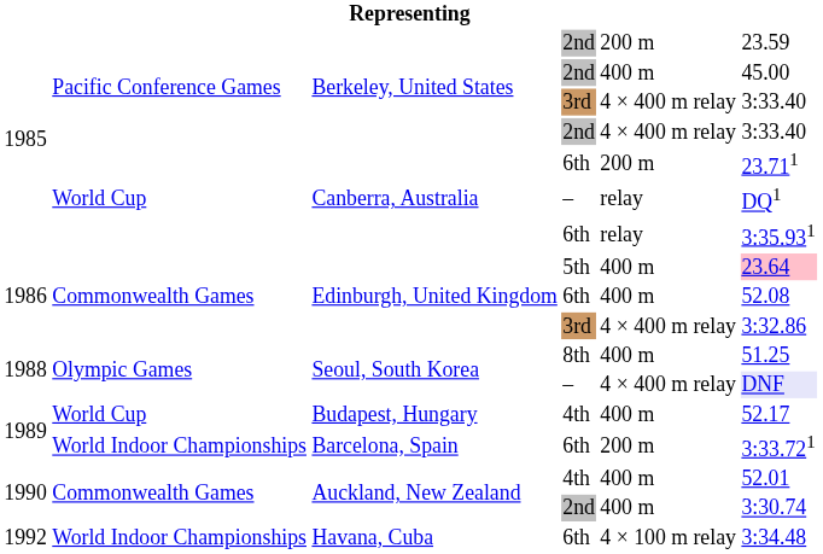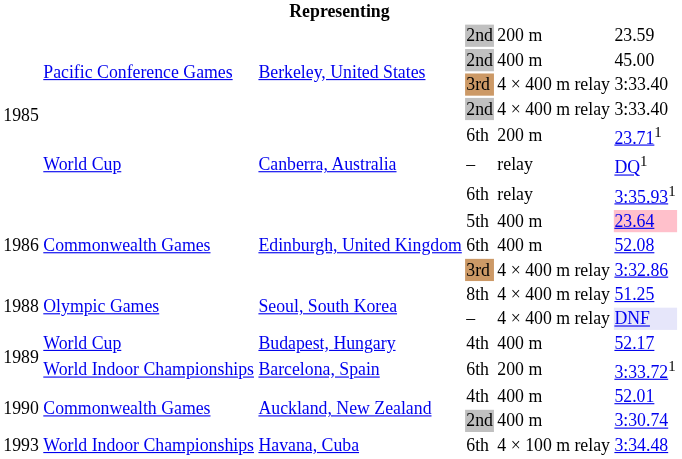 <table>
 <tr>
 <th colspan="6">Representing </th>
 </tr>
 <tr>
 <td rowspan=7>1985</td>
 <td rowspan=4><a href='#'>Pacific Conference Games</a></td>
 <td rowspan=4><a href='#'>Berkeley, United States</a></td>
 <td bgcolor=silver>2nd</td>
 <td>200 m</td>
 <td>23.59</td>
 </tr>
 <tr>
 <td bgcolor=silver>2nd</td>
 <td>400 m</td>
 <td>45.00</td>
 </tr>
 <tr>
 <td bgcolor=cc9966>3rd</td>
 <td>4 × 400 m relay</td>
 <td>3:33.40</td>
 </tr>
 <tr>
 <td bgcolor=silver>2nd</td>
 <td>4 × 400 m relay</td>
 <td>3:33.40</td>
 </tr>
 <tr>
 <td rowspan=3><a href='#'>World Cup</a></td>
 <td rowspan=3><a href='#'>Canberra, Australia</a></td>
 <td>6th</td>
 <td>200 m</td>
 <td><a href='#'>23.71</a><sup>1</sup></td>
 </tr>
 <tr>
 <td>–</td>
 <td> relay</td>
 <td><a href='#'>DQ</a><sup>1</sup></td>
 </tr>
 <tr>
 <td>6th</td>
 <td> relay</td>
 <td><a href='#'>3:35.93</a><sup>1</sup></td>
 </tr>
 <tr>
 <td rowspan=3>1986</td>
 <td rowspan=3><a href='#'>Commonwealth Games</a></td>
 <td rowspan=3><a href='#'>Edinburgh, United Kingdom</a></td>
 <td>5th</td>
 <td>400 m</td>
 <td style="background: pink;"><a href='#'>23.64</a></td>
 </tr>
 <tr>
 <td>6th</td>
 <td>400 m</td>
 <td><a href='#'>52.08</a></td>
 </tr>
 <tr>
 <td bgcolor=cc9966>3rd</td>
 <td>4 × 400 m relay</td>
 <td><a href='#'>3:32.86</a></td>
 </tr>
 <tr>
 <td rowspan=2>1988</td>
 <td rowspan=2><a href='#'>Olympic Games</a></td>
 <td rowspan=2><a href='#'>Seoul, South Korea</a></td>
 <td>8th</td>
-<td>400 m</td>
+<td>4 × 400 m relay</td>
 <td><a href='#'>51.25</a></td>
 </tr>
 <tr>
 <td>–</td>
 <td>4 × 400 m relay</td>
 <td style="background: lavender;"><a href='#'>DNF</a></td>
 </tr>
 <tr>
 <td rowspan=2>1989</td>
 <td><a href='#'>World Cup</a></td>
 <td><a href='#'>Budapest, Hungary</a></td>
 <td>4th</td>
 <td>400 m</td>
 <td><a href='#'>52.17</a></td>
 </tr>
 <tr>
 <td><a href='#'>World Indoor Championships</a></td>
 <td><a href='#'>Barcelona, Spain</a></td>
 <td>6th</td>
 <td>200 m</td>
 <td><a href='#'>3:33.72</a><sup>1</sup></td>
 </tr>
 <tr>
 <td rowspan=2>1990</td>
 <td rowspan=2><a href='#'>Commonwealth Games</a></td>
 <td rowspan=2><a href='#'>Auckland, New Zealand</a></td>
 <td>4th</td>
 <td>400 m</td>
 <td><a href='#'>52.01</a></td>
 </tr>
 <tr>
 <td bgcolor=silver>2nd</td>
 <td>400 m</td>
 <td><a href='#'>3:30.74</a></td>
 </tr>
 <tr>
-<td>1992</td>
+<td>1993</td>
 <td><a href='#'>World Indoor Championships</a></td>
 <td><a href='#'>Havana, Cuba</a></td>
 <td>6th</td>
 <td>4 × 100 m relay</td>
 <td><a href='#'>3:34.48</a></td>
 </tr>
 </table>
